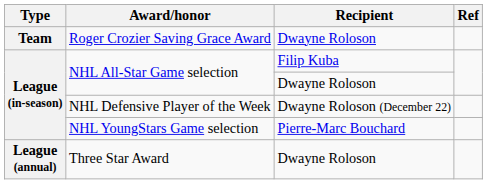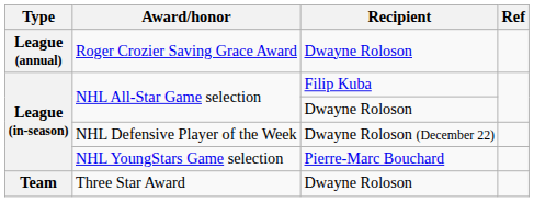 <table class="wikitable">
 <tr>
 <th scope="col">Type</th>
 <th scope="col">Award/honor</th>
 <th scope="col">Recipient</th>
 <th scope="col">Ref</th>
 </tr>
 <tr>
-<th scope="row">Team</th>
+<th scope="row">League<br><small>(annual)</small></th>
 <td><a href='#'>Roger Crozier Saving Grace Award</a></td>
 <td><a href='#'>Dwayne Roloson</a></td>
 <td></td>
 </tr>
 <tr>
 <th scope="row" rowspan="4">League<br><small>(in-season)</small></th>
 <td rowspan="2"><a href='#'>NHL All-Star Game</a> selection</td>
 <td><a href='#'>Filip Kuba</a></td>
 <td rowspan="2"></td>
 </tr>
 <tr>
 <td>Dwayne Roloson</td>
 </tr>
 <tr>
 <td>NHL Defensive Player of the Week</td>
 <td>Dwayne Roloson <small>(December 22)</small></td>
 <td></td>
 </tr>
 <tr>
 <td><a href='#'>NHL YoungStars Game</a> selection</td>
 <td><a href='#'>Pierre-Marc Bouchard</a></td>
 <td></td>
 </tr>
 <tr>
-<th scope="row">League<br><small>(annual)</small></th>
+<th scope="row">Team</th>
 <td>Three Star Award</td>
 <td>Dwayne Roloson</td>
 <td></td>
 </tr>
 </table>
